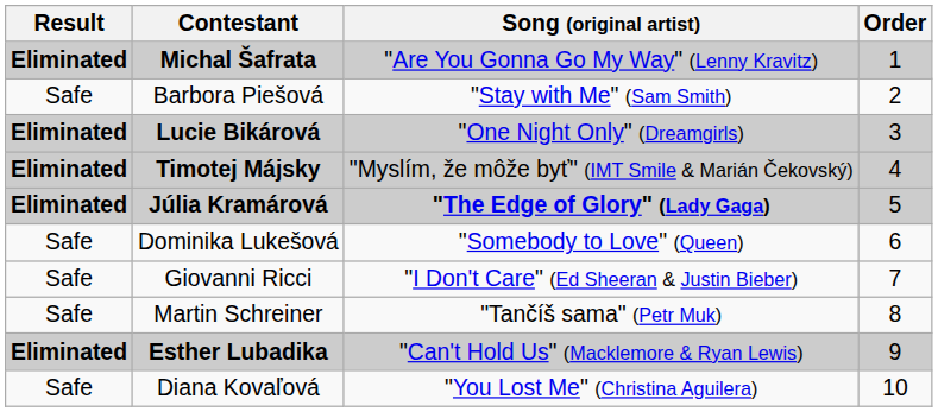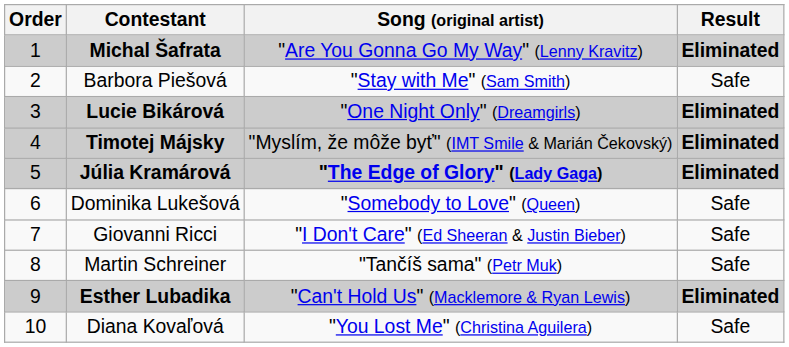 <table class="wikitable plainrowheaders" style="text-align:center;">
 <tr>
-<th scope="col">Result</th>
+<th scope="col">Order</th>
 <th scope="col">Contestant</th>
 <th scope="col">Song <small>(original artist)</small></th>
-<th scope="col">Order</th>
+<th scope="col">Result</th>
 </tr>
 <tr style="background:#ccc;">
-<td><strong>Eliminated</strong></td>
+<td>1</td>
 <td><strong>Michal Šafrata</strong></td>
 <td>"<a href='#'>Are You Gonna Go My Way</a>" <small>(<a href='#'>Lenny Kravitz</a>)</small></td>
-<td>1</td>
+<td><strong>Eliminated</strong></td>
 </tr>
 <tr>
-<td>Safe</td>
+<td>2</td>
 <td>Barbora Piešová</td>
 <td>"<a href='#'>Stay with Me</a>" <small>(<a href='#'>Sam Smith</a>)</small></td>
-<td>2</td>
+<td>Safe</td>
 </tr>
 <tr style="background:#ccc;">
-<td><strong>Eliminated</strong></td>
+<td>3</td>
 <td><strong>Lucie Bikárová</strong></td>
 <td>"<a href='#'>One Night Only</a>" <small>(<a href='#'>Dreamgirls</a>)</small></td>
-<td>3</td>
+<td><strong>Eliminated</strong></td>
 </tr>
 <tr style="background:#ccc;">
-<td><strong>Eliminated</strong></td>
+<td>4</td>
 <td><strong>Timotej Májsky</strong></td>
 <td>"Myslím, že môže byť" <small>(<a href='#'>IMT Smile</a> & Marián Čekovský)</small></td>
-<td>4</td>
+<td><strong>Eliminated</strong></td>
 </tr>
 <tr style="background:#ccc;">
-<td><strong>Eliminated</strong></td>
+<td>5</td>
 <td><strong>Júlia Kramárová</strong></td>
 <td><strong>"<a href='#'>The Edge of Glory</a>" <small>(<a href='#'>Lady Gaga</a>)</small></strong></td>
-<td>5</td>
+<td><strong>Eliminated</strong></td>
 </tr>
 <tr>
-<td>Safe</td>
+<td>6</td>
 <td>Dominika Lukešová</td>
 <td>"<a href='#'>Somebody to Love</a>" <small>(<a href='#'>Queen</a>)</small></td>
-<td>6</td>
+<td>Safe</td>
 </tr>
 <tr>
-<td>Safe</td>
+<td>7</td>
 <td>Giovanni Ricci</td>
 <td>"<a href='#'>I Don't Care</a>" <small>(<a href='#'>Ed Sheeran</a> & <a href='#'>Justin Bieber</a>)</small></td>
-<td>7</td>
+<td>Safe</td>
 </tr>
 <tr>
-<td>Safe</td>
+<td>8</td>
 <td>Martin Schreiner</td>
 <td>"Tančíš sama" <small>(<a href='#'>Petr Muk</a>)</small></td>
-<td>8</td>
+<td>Safe</td>
 </tr>
 <tr style="background:#ccc;">
-<td><strong>Eliminated</strong></td>
+<td>9</td>
 <td><strong>Esther Lubadika</strong></td>
 <td>"<a href='#'>Can't Hold Us</a>" <small>(<a href='#'>Macklemore & Ryan Lewis</a>)</small></td>
-<td>9</td>
+<td><strong>Eliminated</strong></td>
 </tr>
 <tr>
-<td>Safe</td>
+<td>10</td>
 <td>Diana Kovaľová</td>
 <td>"<a href='#'>You Lost Me</a>" <small>(<a href='#'>Christina Aguilera</a>)</small></td>
-<td>10</td>
+<td>Safe</td>
 </tr>
 </table>
